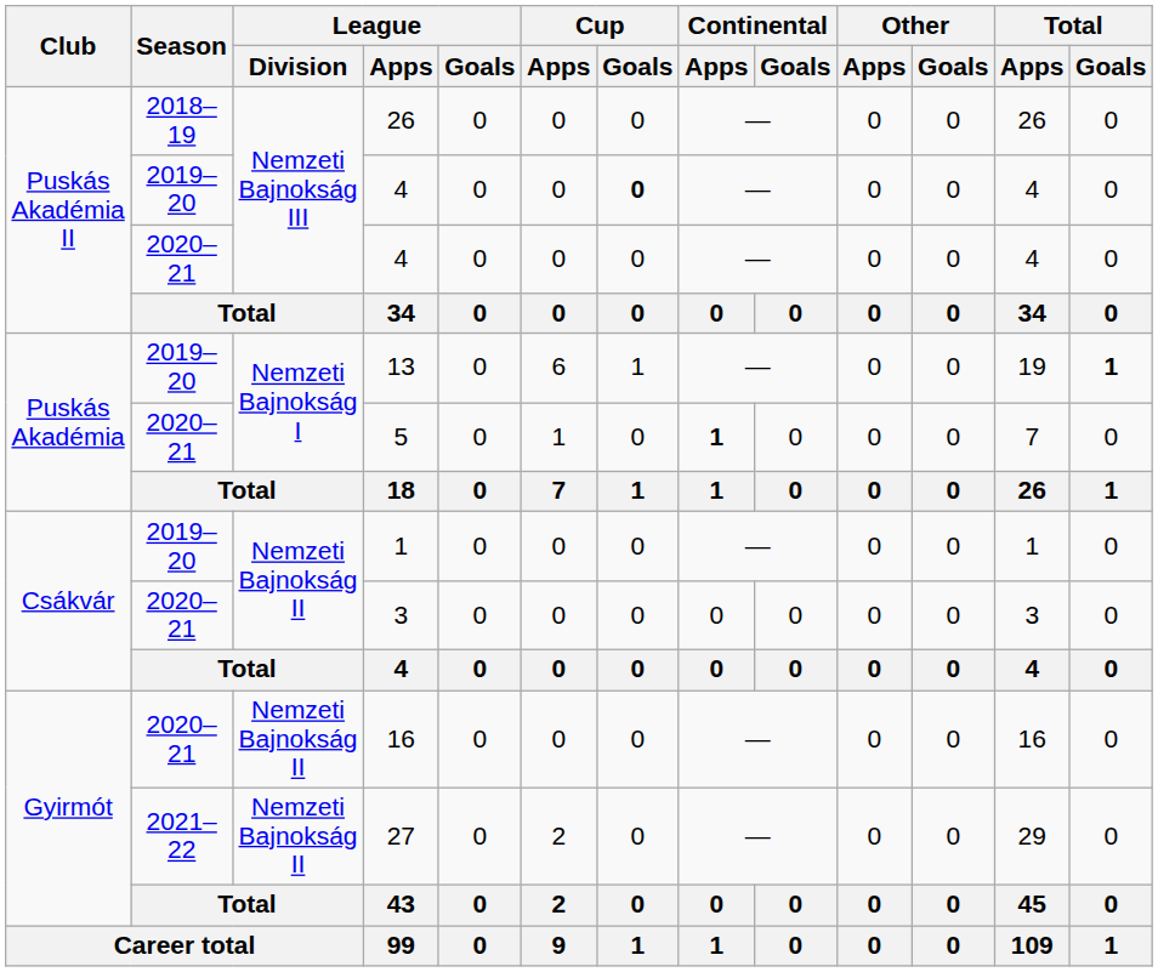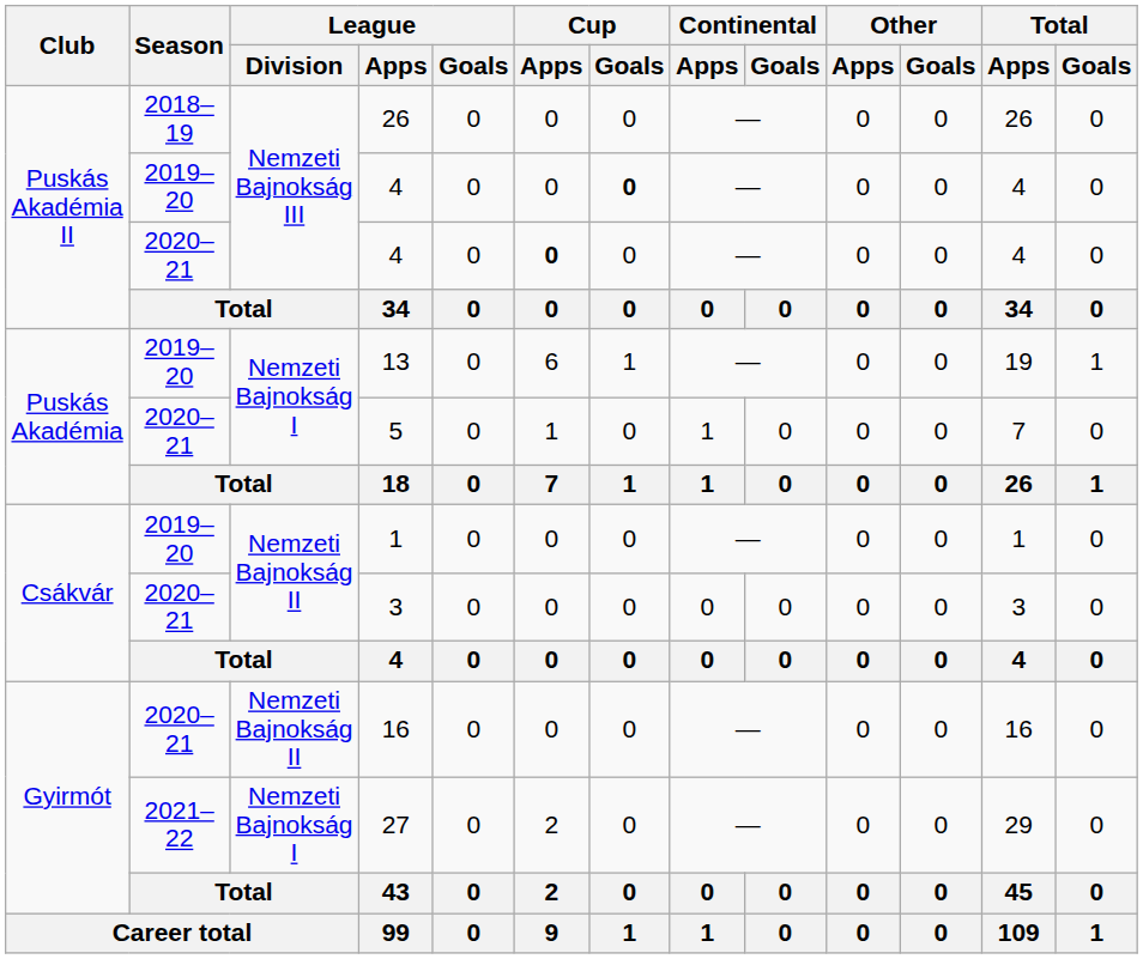 <table class="wikitable" style="text-align:center">
 <tr>
 <th rowspan="2">Club</th>
 <th rowspan="2">Season</th>
 <th colspan="3">League</th>
 <th colspan="2">Cup</th>
 <th colspan="2">Continental</th>
 <th colspan="2">Other</th>
 <th colspan="2">Total</th>
 </tr>
 <tr>
 <th>Division</th>
 <th>Apps</th>
 <th>Goals</th>
 <th>Apps</th>
 <th>Goals</th>
 <th>Apps</th>
 <th>Goals</th>
 <th>Apps</th>
 <th>Goals</th>
 <th>Apps</th>
 <th>Goals</th>
 </tr>
 <tr>
 <td rowspan="4"><a href='#'>Puskás Akadémia II</a></td>
 <td><a href='#'>2018–19</a></td>
 <td rowspan="3"><a href='#'>Nemzeti Bajnokság III</a></td>
 <td>26</td>
 <td>0</td>
 <td>0</td>
 <td>0</td>
 <td colspan="2">—</td>
 <td>0</td>
 <td>0</td>
 <td>26</td>
 <td>0</td>
 </tr>
 <tr>
 <td><a href='#'>2019–20</a></td>
 <td>4</td>
 <td>0</td>
 <td>0</td>
 <td><strong>0</strong></td>
 <td colspan="2">—</td>
 <td>0</td>
 <td>0</td>
 <td>4</td>
 <td>0</td>
 </tr>
 <tr>
 <td><a href='#'>2020–21</a></td>
 <td>4</td>
 <td>0</td>
-<td>0</td>
+<td><strong>0</strong></td>
 <td>0</td>
 <td colspan="2">—</td>
 <td>0</td>
 <td>0</td>
 <td>4</td>
 <td>0</td>
 </tr>
 <tr>
 <th colspan="2">Total</th>
 <th>34</th>
 <th>0</th>
 <th>0</th>
 <th>0</th>
 <th>0</th>
 <th>0</th>
 <th>0</th>
 <th>0</th>
 <th>34</th>
 <th>0</th>
 </tr>
 <tr>
 <td rowspan="3"><a href='#'>Puskás Akadémia</a></td>
 <td><a href='#'>2019–20</a></td>
 <td rowspan="2"><a href='#'>Nemzeti Bajnokság I</a></td>
 <td>13</td>
 <td>0</td>
 <td>6</td>
 <td>1</td>
 <td colspan="2">—</td>
 <td>0</td>
 <td>0</td>
 <td>19</td>
-<td><strong>1</strong></td>
+<td>1</td>
 </tr>
 <tr>
 <td><a href='#'>2020–21</a></td>
 <td>5</td>
 <td>0</td>
 <td>1</td>
 <td>0</td>
-<td><strong>1</strong></td>
+<td>1</td>
 <td>0</td>
 <td>0</td>
 <td>0</td>
 <td>7</td>
 <td>0</td>
 </tr>
 <tr>
 <th colspan="2">Total</th>
 <th>18</th>
 <th>0</th>
 <th>7</th>
 <th>1</th>
 <th>1</th>
 <th>0</th>
 <th>0</th>
 <th>0</th>
 <th>26</th>
 <th>1</th>
 </tr>
 <tr>
 <td rowspan="3"><a href='#'>Csákvár</a></td>
 <td><a href='#'>2019–20</a></td>
 <td rowspan="2"><a href='#'>Nemzeti Bajnokság II</a></td>
 <td>1</td>
 <td>0</td>
 <td>0</td>
 <td>0</td>
 <td colspan="2">—</td>
 <td>0</td>
 <td>0</td>
 <td>1</td>
 <td>0</td>
 </tr>
 <tr>
 <td><a href='#'>2020–21</a></td>
 <td>3</td>
 <td>0</td>
 <td>0</td>
 <td>0</td>
 <td>0</td>
 <td>0</td>
 <td>0</td>
 <td>0</td>
 <td>3</td>
 <td>0</td>
 </tr>
 <tr>
 <th colspan="2">Total</th>
 <th>4</th>
 <th>0</th>
 <th>0</th>
 <th>0</th>
 <th>0</th>
 <th>0</th>
 <th>0</th>
 <th>0</th>
 <th>4</th>
 <th>0</th>
 </tr>
 <tr>
 <td rowspan="3"><a href='#'>Gyirmót</a></td>
 <td><a href='#'>2020–21</a></td>
 <td><a href='#'>Nemzeti Bajnokság II</a></td>
 <td>16</td>
 <td>0</td>
 <td>0</td>
 <td>0</td>
 <td colspan="2">—</td>
 <td>0</td>
 <td>0</td>
 <td>16</td>
 <td>0</td>
 </tr>
 <tr>
 <td><a href='#'>2021–22</a></td>
-<td><a href='#'>Nemzeti Bajnokság II</a></td>
+<td><a href='#'>Nemzeti Bajnokság I</a></td>
 <td>27</td>
 <td>0</td>
 <td>2</td>
 <td>0</td>
 <td colspan="2">—</td>
 <td>0</td>
 <td>0</td>
 <td>29</td>
 <td>0</td>
 </tr>
 <tr>
 <th colspan="2">Total</th>
 <th>43</th>
 <th>0</th>
 <th>2</th>
 <th>0</th>
 <th>0</th>
 <th>0</th>
 <th>0</th>
 <th>0</th>
 <th>45</th>
 <th>0</th>
 </tr>
 <tr>
 <th colspan="3">Career total</th>
 <th>99</th>
 <th>0</th>
 <th>9</th>
 <th>1</th>
 <th>1</th>
 <th>0</th>
 <th>0</th>
 <th>0</th>
 <th>109</th>
 <th>1</th>
 </tr>
 </table>
